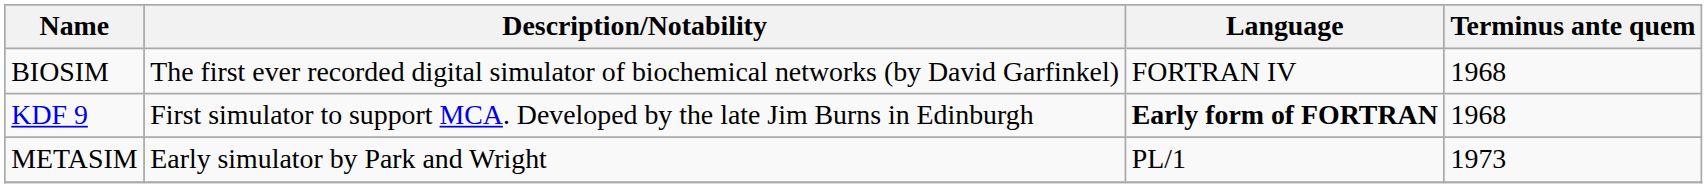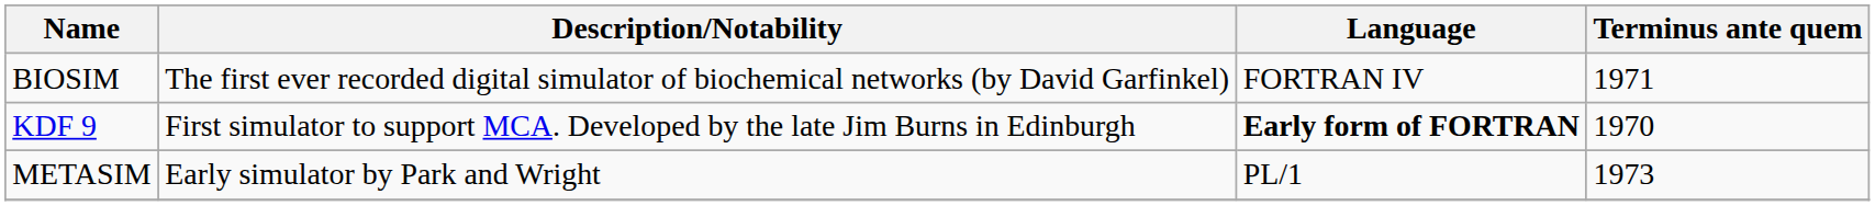 <table class="wikitable">
 <tr>
 <th>Name</th>
 <th>Description/Notability</th>
 <th>Language</th>
 <th>Terminus ante quem</th>
 </tr>
 <tr>
 <td>BIOSIM</td>
 <td>The first ever recorded digital simulator of biochemical networks (by David Garfinkel)</td>
 <td>FORTRAN IV</td>
-<td>1968</td>
+<td>1971</td>
 </tr>
 <tr>
 <td><a href='#'>KDF 9</a></td>
 <td>First simulator to support <a href='#'>MCA</a>. Developed by the late Jim Burns in Edinburgh</td>
 <td><strong>Early form of FORTRAN</strong></td>
-<td>1968</td>
+<td>1970</td>
 </tr>
 <tr>
 <td>METASIM</td>
 <td>Early simulator by Park and Wright</td>
 <td>PL/1</td>
 <td>1973</td>
 </tr>
 <tr>
 </tr>
 <tr>
 </tr>
 </table>
